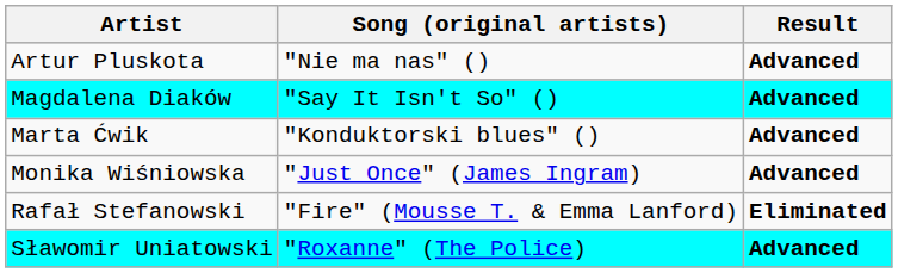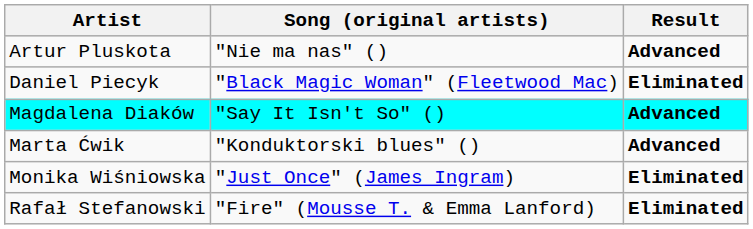 <table class=wikitable>
 <tr>
 <th>Artist</th>
 <th>Song (original artists)</th>
 <th>Result</th>
 </tr>
 <tr>
 <td>Artur Pluskota</td>
 <td>"Nie ma nas" ()</td>
 <td><strong>Advanced</strong></td>
+</tr>
+<tr>
+<td>Daniel Piecyk</td>
+<td>"<a href='#'>Black Magic Woman</a>" (<a href='#'>Fleetwood Mac</a>)</td>
+<td><strong>Eliminated</strong></td>
 </tr>
 <tr style="background:cyan;">
 <td>Magdalena Diaków</td>
 <td>"Say It Isn't So" ()</td>
 <td><strong>Advanced</strong></td>
 </tr>
 <tr>
 <td>Marta Ćwik</td>
 <td>"Konduktorski blues" ()</td>
 <td><strong>Advanced</strong></td>
 </tr>
 <tr>
 <td>Monika Wiśniowska</td>
 <td>"<a href='#'>Just Once</a>" (<a href='#'>James Ingram</a>)</td>
-<td><strong>Advanced</strong></td>
+<td><strong>Eliminated</strong></td>
 </tr>
 <tr>
 <td>Rafał Stefanowski</td>
 <td>"Fire" (<a href='#'>Mousse T.</a> & Emma Lanford)</td>
 <td><strong>Eliminated</strong></td>
 </tr>
-<tr style="background:cyan;">
-<td>Sławomir Uniatowski</td>
-<td>"<a href='#'>Roxanne</a>" (<a href='#'>The Police</a>)</td>
-<td><strong>Advanced</strong></td>
-</tr>
 </table>
